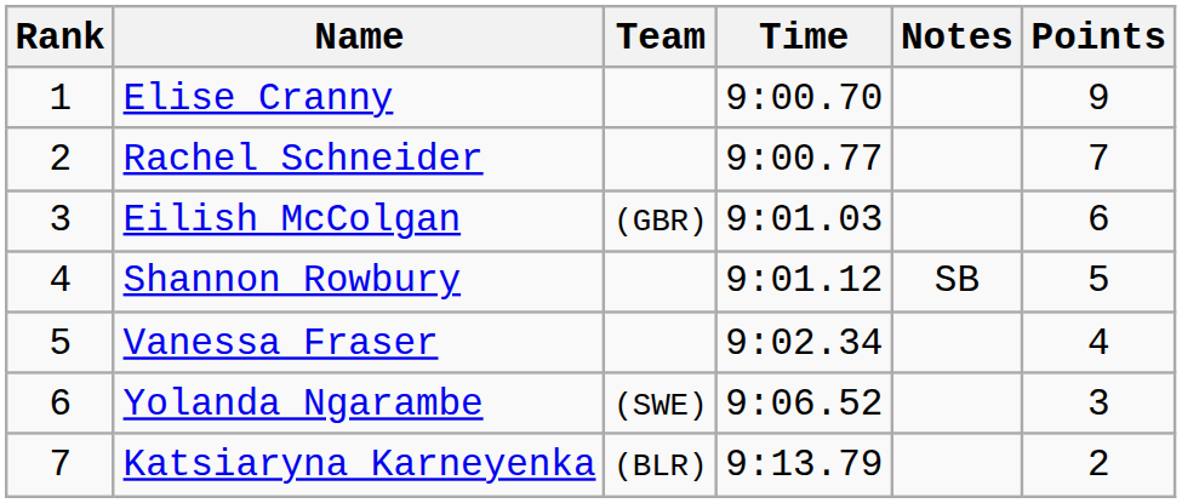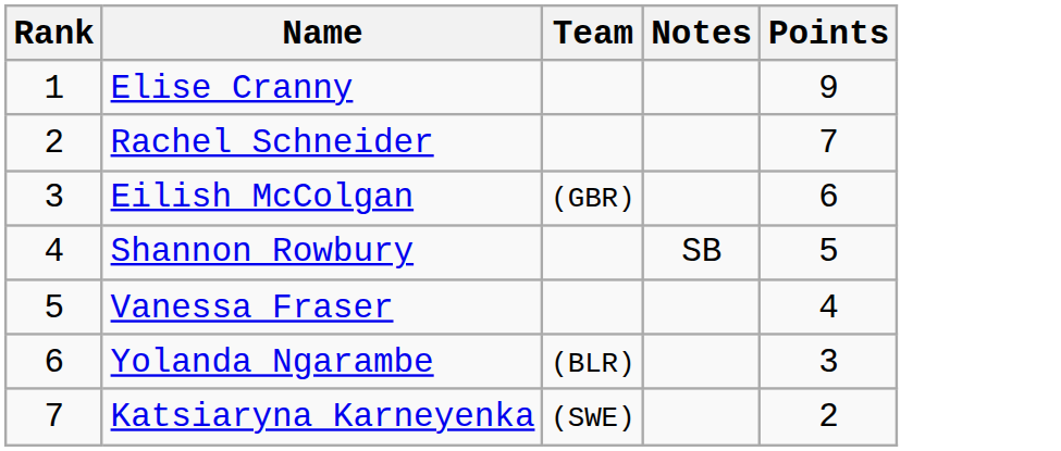 <table class="wikitable sortable" style="text-align:center">
 <tr>
 <th>Rank</th>
 <th>Name</th>
 <th>Team</th>
-<th>Time</th>
 <th>Notes</th>
 <th>Points</th>
 </tr>
 <tr>
 <td>1</td>
 <td align=left><a href='#'>Elise Cranny</a></td>
 <td align=left></td>
-<td>9:00.70</td>
 <td></td>
 <td>9</td>
 </tr>
 <tr>
 <td>2</td>
 <td align=left><a href='#'>Rachel Schneider</a></td>
 <td align=left></td>
-<td>9:00.77</td>
 <td></td>
 <td>7</td>
 </tr>
 <tr>
 <td>3</td>
 <td align=left><a href='#'>Eilish McColgan</a></td>
 <td align=left> <small>(GBR)</small></td>
-<td>9:01.03</td>
 <td></td>
 <td>6</td>
 </tr>
 <tr>
 <td>4</td>
 <td align=left><a href='#'>Shannon Rowbury</a></td>
 <td align=left></td>
-<td>9:01.12</td>
 <td>SB</td>
 <td>5</td>
 </tr>
 <tr>
 <td>5</td>
 <td align=left><a href='#'>Vanessa Fraser</a></td>
 <td align=left></td>
-<td>9:02.34</td>
 <td></td>
 <td>4</td>
 </tr>
 <tr>
 <td>6</td>
 <td align=left><a href='#'>Yolanda Ngarambe</a></td>
-<td align=left> <small>(SWE)</small></td>
-<td>9:06.52</td>
+<td align=left> <small>(BLR)</small></td>
 <td></td>
 <td>3</td>
 </tr>
 <tr>
 <td>7</td>
 <td align=left><a href='#'>Katsiaryna Karneyenka</a></td>
-<td align=left> <small>(BLR)</small></td>
-<td>9:13.79</td>
+<td align=left> <small>(SWE)</small></td>
 <td></td>
 <td>2</td>
 </tr>
 </table>
